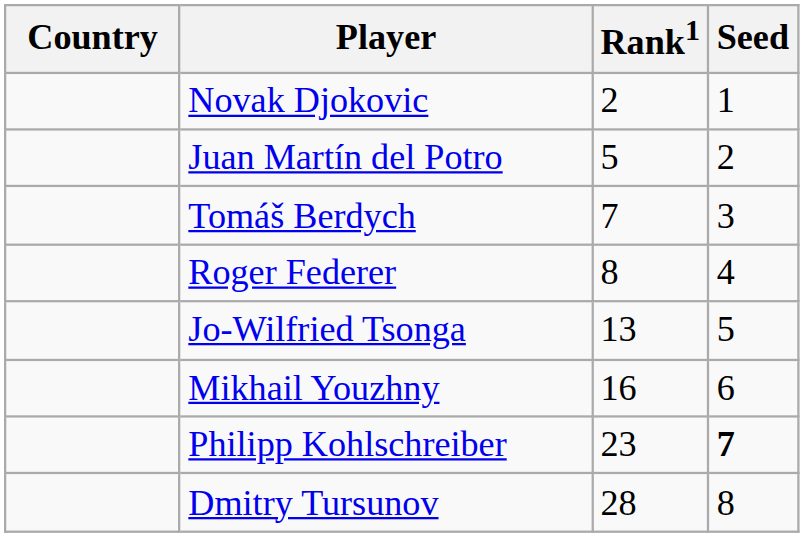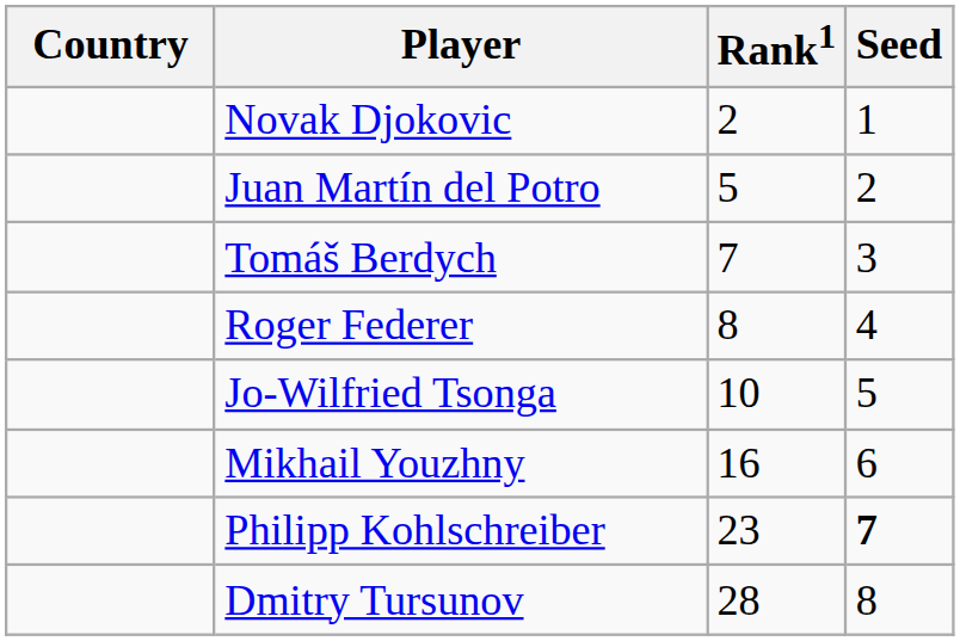 <table class="sortable wikitable">
 <tr>
 <th width="70">Country</th>
 <th width="175">Player</th>
 <th>Rank<sup>1</sup></th>
 <th>Seed</th>
 </tr>
 <tr>
 <td></td>
 <td><a href='#'>Novak Djokovic</a></td>
 <td>2</td>
 <td>1</td>
 </tr>
 <tr>
 <td></td>
 <td><a href='#'>Juan Martín del Potro</a></td>
 <td>5</td>
 <td>2</td>
 </tr>
 <tr>
 <td></td>
 <td><a href='#'>Tomáš Berdych</a></td>
 <td>7</td>
 <td>3</td>
 </tr>
 <tr>
 <td></td>
 <td><a href='#'>Roger Federer</a></td>
 <td>8</td>
 <td>4</td>
 </tr>
 <tr>
 <td></td>
 <td><a href='#'>Jo-Wilfried Tsonga</a></td>
-<td>13</td>
+<td>10</td>
 <td>5</td>
 </tr>
 <tr>
 <td></td>
 <td><a href='#'>Mikhail Youzhny</a></td>
 <td>16</td>
 <td>6</td>
 </tr>
 <tr>
 <td></td>
 <td><a href='#'>Philipp Kohlschreiber</a></td>
 <td>23</td>
 <td><strong>7</strong></td>
 </tr>
 <tr>
 <td></td>
 <td><a href='#'>Dmitry Tursunov</a></td>
 <td>28</td>
 <td>8</td>
 </tr>
 </table>
